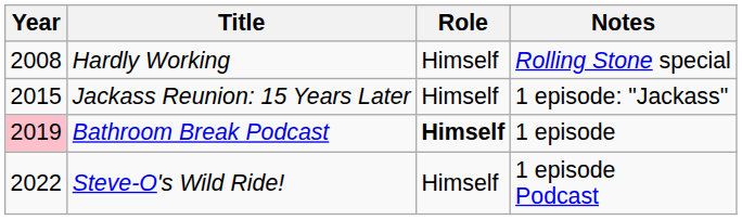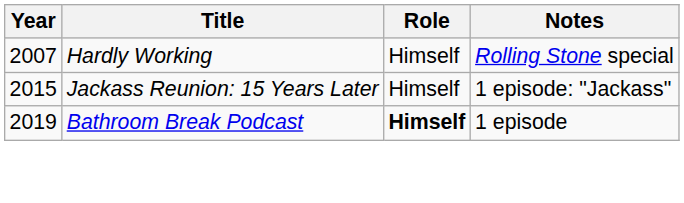 <table class="wikitable sortable">
 <tr>
 <th>Year</th>
 <th>Title</th>
 <th>Role</th>
 <th class="unsortable">Notes</th>
 </tr>
 <tr>
-<td>2008</td>
+<td>2007</td>
 <td><em>Hardly Working</em></td>
 <td>Himself</td>
 <td><em><a href='#'>Rolling Stone</a></em> special</td>
 </tr>
 <tr>
 <td>2015</td>
 <td><em>Jackass Reunion: 15 Years Later</em></td>
 <td>Himself</td>
 <td>1 episode: "Jackass"</td>
 </tr>
 <tr>
-<td style="background: pink;">2019</td>
+<td>2019</td>
 <td><em><a href='#'>Bathroom Break Podcast</a></em></td>
 <td><strong>Himself</strong></td>
 <td>1 episode</td>
 </tr>
-<tr>
-<td>2022</td>
-<td><em><a href='#'>Steve-O</a>'s Wild Ride!</em></td>
-<td>Himself</td>
-<td>1 episode<br><a href='#'>Podcast</a></td>
-</tr>
 </table>
